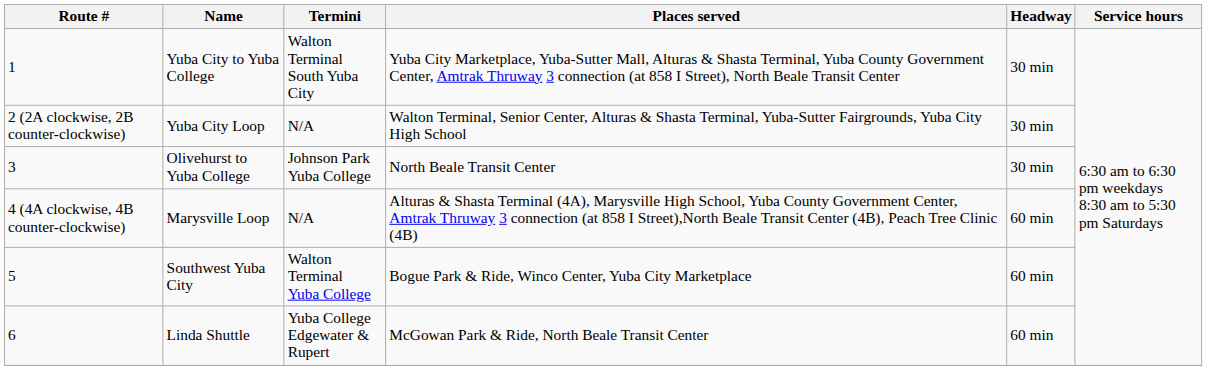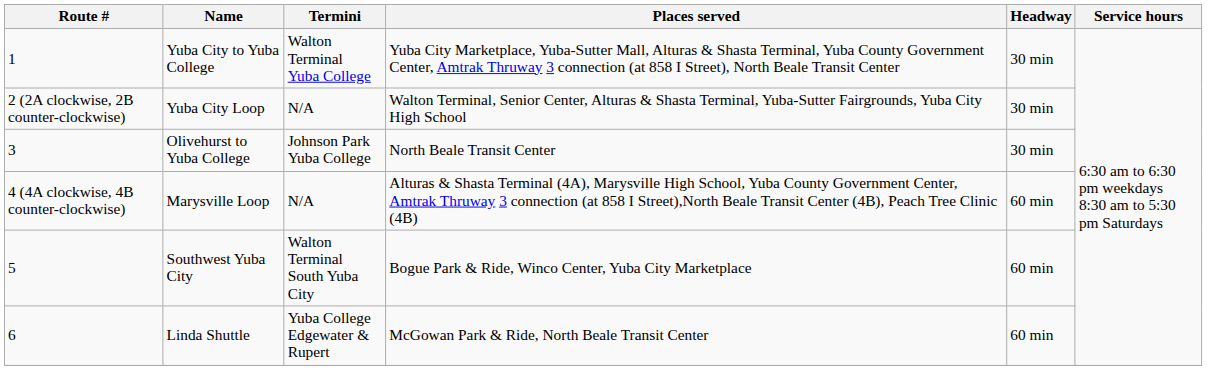 <table class="wikitable">
 <tr>
 <th>Route #</th>
 <th>Name</th>
 <th>Termini</th>
 <th>Places served</th>
 <th>Headway</th>
 <th>Service hours</th>
 </tr>
 <tr>
 <td>1</td>
 <td>Yuba City to Yuba College</td>
-<td>Walton Terminal<br>South Yuba City</td>
+<td>Walton Terminal<br><a href='#'>Yuba College</a></td>
 <td>Yuba City Marketplace, Yuba-Sutter Mall, Alturas & Shasta Terminal, Yuba County Government Center, <a href='#'>Amtrak Thruway</a> <a href='#'>3</a> connection (at 858 I Street), North Beale Transit Center</td>
 <td>30 min</td>
 <td rowspan="6">6:30 am to 6:30 pm weekdays<br>8:30 am to 5:30 pm Saturdays</td>
 </tr>
 <tr>
 <td>2 (2A clockwise, 2B counter-clockwise)</td>
 <td>Yuba City Loop</td>
 <td>N/A</td>
 <td>Walton Terminal, Senior Center, Alturas & Shasta Terminal, Yuba-Sutter Fairgrounds, Yuba City High School</td>
 <td>30 min</td>
 </tr>
 <tr>
 <td>3</td>
 <td>Olivehurst to Yuba College</td>
 <td>Johnson Park<br>Yuba College</td>
 <td>North Beale Transit Center</td>
 <td>30 min</td>
 </tr>
 <tr>
 <td>4 (4A clockwise, 4B counter-clockwise)</td>
 <td>Marysville Loop</td>
 <td>N/A</td>
 <td>Alturas & Shasta Terminal (4A), Marysville High School, Yuba County Government Center, <a href='#'>Amtrak Thruway</a> <a href='#'>3</a> connection (at 858 I Street),North Beale Transit Center (4B), Peach Tree Clinic (4B)</td>
 <td>60 min</td>
 </tr>
 <tr>
 <td>5</td>
 <td>Southwest Yuba City</td>
-<td>Walton Terminal<br><a href='#'>Yuba College</a></td>
+<td>Walton Terminal<br>South Yuba City</td>
 <td>Bogue Park & Ride, Winco Center, Yuba City Marketplace</td>
 <td>60 min</td>
 </tr>
 <tr>
 <td>6</td>
 <td>Linda Shuttle</td>
 <td>Yuba College<br>Edgewater & Rupert</td>
 <td>McGowan Park & Ride, North Beale Transit Center</td>
 <td>60 min</td>
 </tr>
 <tr>
 </tr>
 </table>
